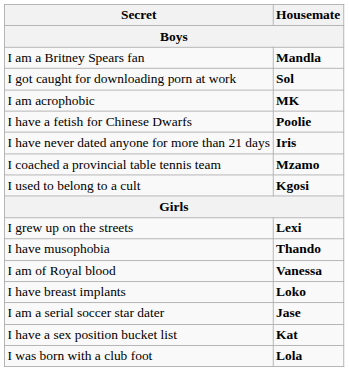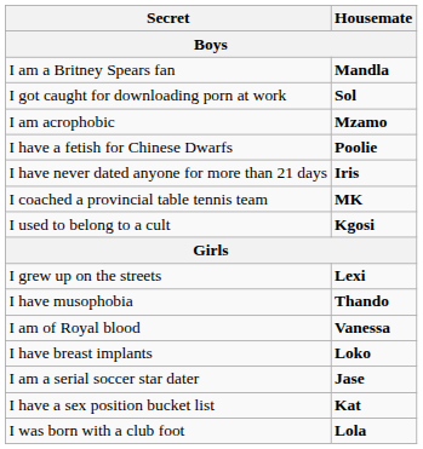 <table class="wikitable">
 <tr>
 <th>Secret</th>
 <th>Housemate</th>
 </tr>
 <tr>
 <th colspan=2>Boys</th>
 </tr>
 <tr>
 <td>I am a Britney Spears fan</td>
 <td><strong>Mandla</strong></td>
 </tr>
 <tr>
 <td>I got caught for downloading porn at work</td>
 <td><strong>Sol</strong></td>
 </tr>
 <tr>
 <td>I am acrophobic</td>
-<td><strong>MK</strong></td>
+<td><strong>Mzamo</strong></td>
 </tr>
 <tr>
 <td>I have a fetish for Chinese Dwarfs</td>
 <td><strong>Poolie</strong></td>
 </tr>
 <tr>
 <td>I have never dated anyone for more than 21 days</td>
 <td><strong>Iris</strong></td>
 </tr>
 <tr>
 <td>I coached a provincial table tennis team</td>
-<td><strong>Mzamo</strong></td>
+<td><strong>MK</strong></td>
 </tr>
 <tr>
 <td>I used to belong to a cult</td>
 <td><strong>Kgosi</strong></td>
 </tr>
 <tr>
 <th colspan=2>Girls</th>
 </tr>
 <tr>
 <td>I grew up on the streets</td>
 <td><strong>Lexi</strong></td>
 </tr>
 <tr>
 <td>I have musophobia</td>
 <td><strong>Thando</strong></td>
 </tr>
 <tr>
 <td>I am of Royal blood</td>
 <td><strong>Vanessa</strong></td>
 </tr>
 <tr>
 <td>I have breast implants</td>
 <td><strong>Loko</strong></td>
 </tr>
 <tr>
 <td>I am a serial soccer star dater</td>
 <td><strong>Jase</strong></td>
 </tr>
 <tr>
 <td>I have a sex position bucket list</td>
 <td><strong>Kat</strong></td>
 </tr>
 <tr>
 <td>I was born with a club foot</td>
 <td><strong>Lola</strong></td>
 </tr>
 </table>
